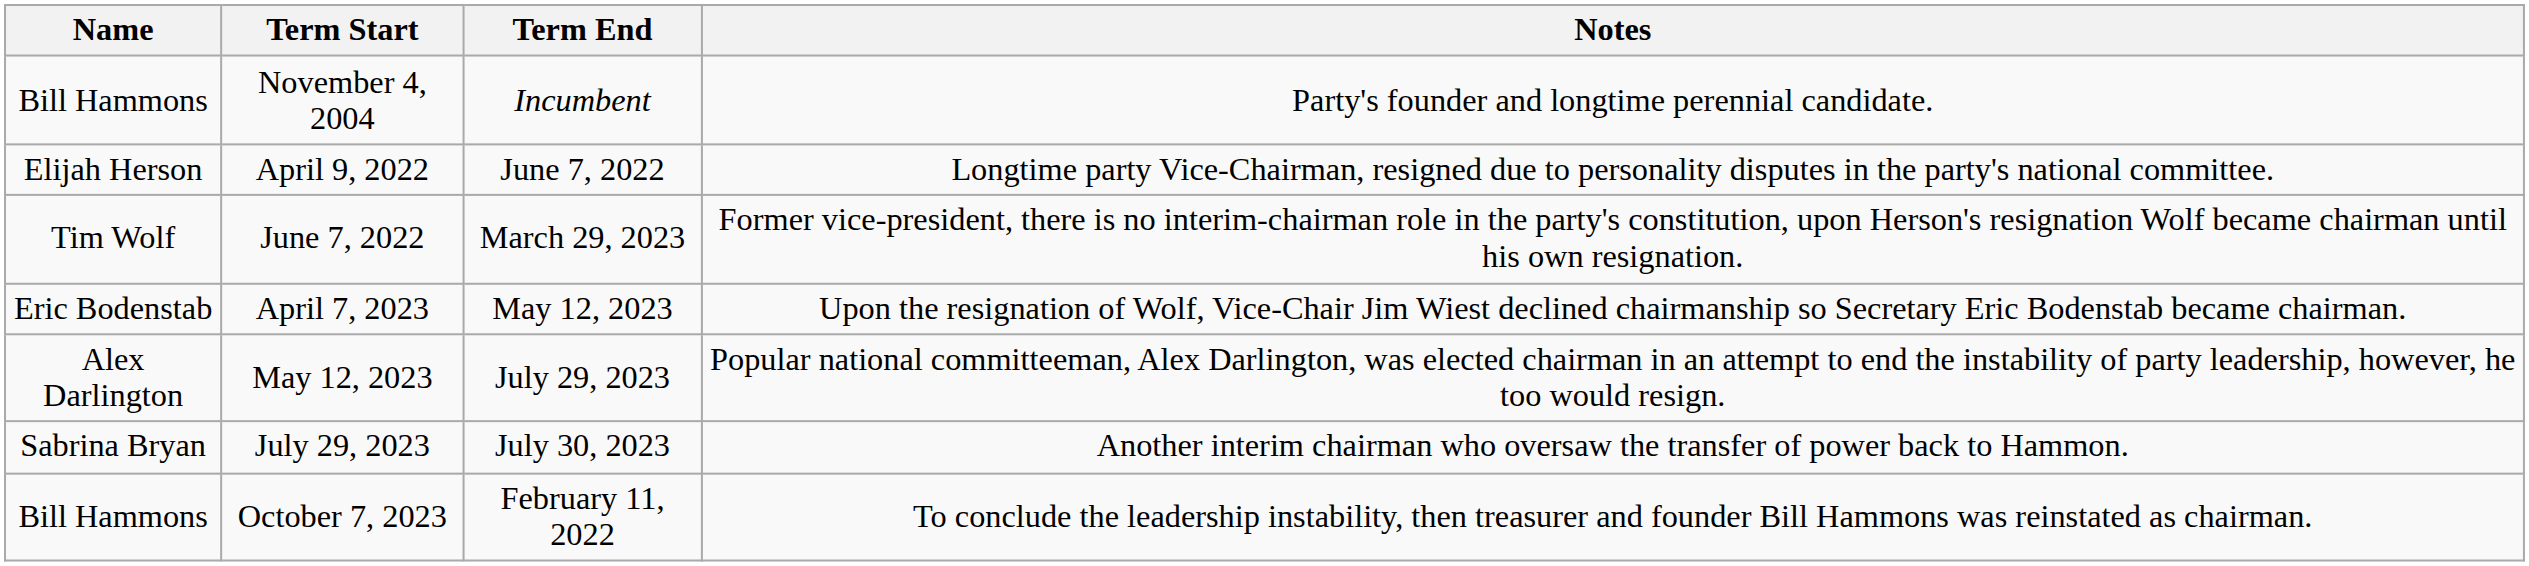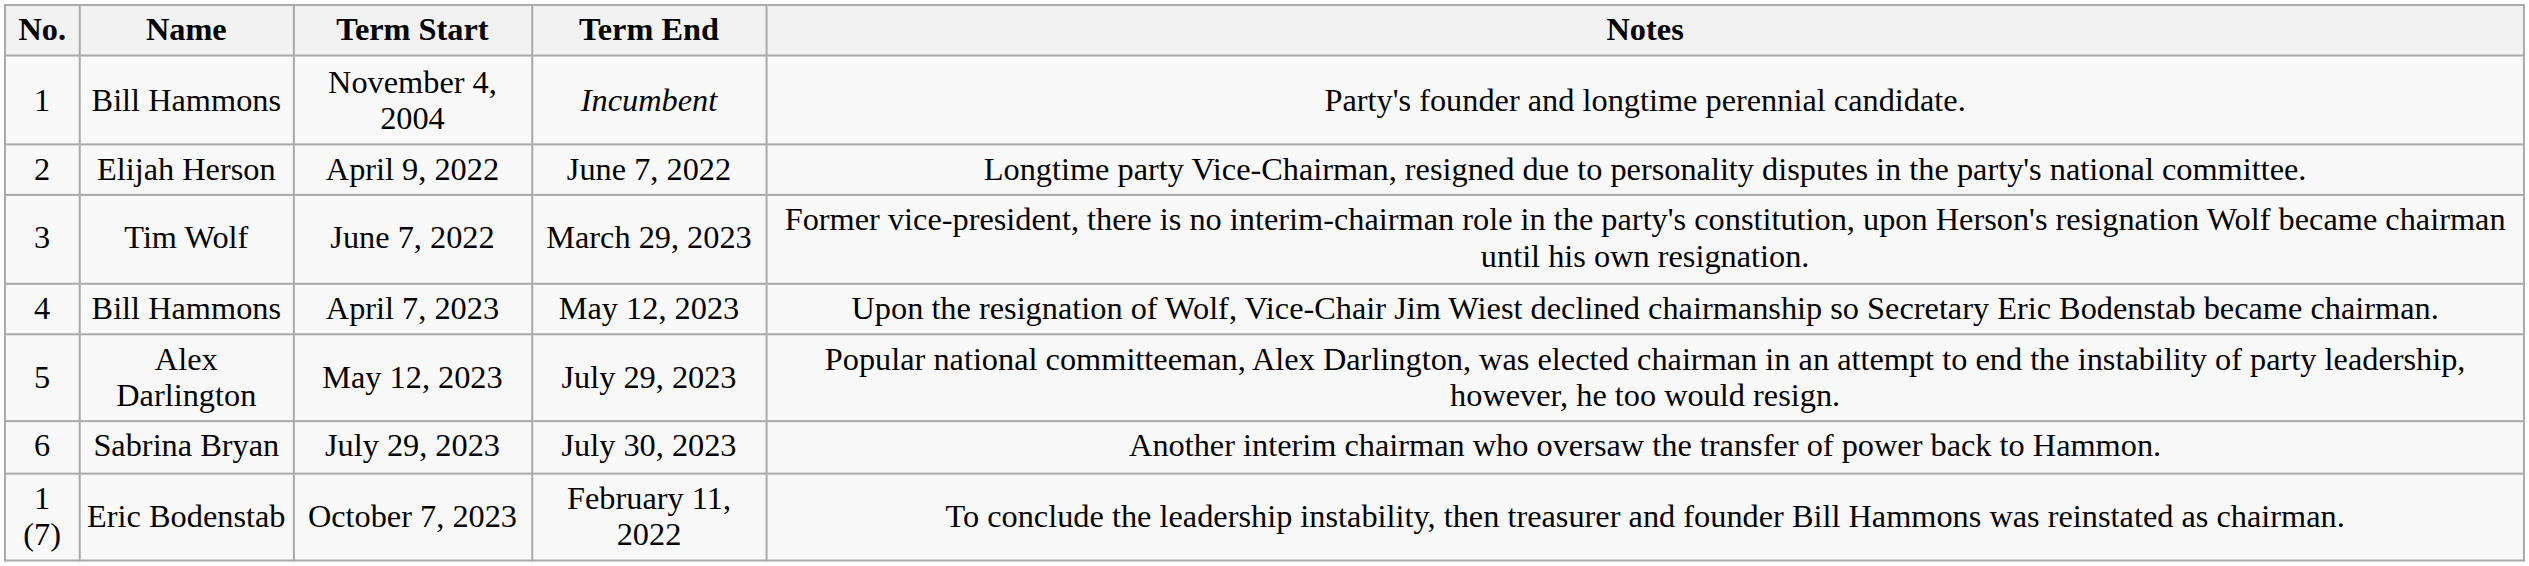 <table class="wikitable" style="text-align:center">
 <tr>
+<th>No.</th>
 <th>Name</th>
 <th>Term Start</th>
 <th>Term End</th>
 <th>Notes</th>
 </tr>
 <tr>
+<td>1</td>
 <td>Bill Hammons</td>
 <td>November 4, 2004</td>
 <td><em>Incumbent</em></td>
 <td>Party's founder and longtime perennial candidate.</td>
 </tr>
 <tr>
+<td>2</td>
 <td>Elijah Herson</td>
 <td>April 9, 2022</td>
 <td>June 7, 2022</td>
 <td>Longtime party Vice-Chairman, resigned due to personality disputes in the party's national committee.</td>
 </tr>
 <tr>
+<td>3</td>
 <td>Tim Wolf</td>
 <td>June 7, 2022</td>
 <td>March 29, 2023</td>
 <td>Former vice-president, there is no interim-chairman role in the party's constitution, upon Herson's resignation Wolf became chairman until his own resignation.</td>
 </tr>
 <tr>
-<td>Eric Bodenstab</td>
+<td>4</td>
+<td>Bill Hammons</td>
 <td>April 7, 2023</td>
 <td>May 12, 2023</td>
 <td>Upon the resignation of Wolf, Vice-Chair Jim Wiest declined chairmanship so Secretary Eric Bodenstab became chairman.</td>
 </tr>
 <tr>
+<td>5</td>
 <td>Alex Darlington</td>
 <td>May 12, 2023</td>
 <td>July 29, 2023</td>
 <td>Popular national committeeman, Alex Darlington, was elected chairman in an attempt to end the instability of party leadership, however, he too would resign.</td>
 </tr>
 <tr>
+<td>6</td>
 <td>Sabrina Bryan</td>
 <td>July 29, 2023</td>
 <td>July 30, 2023</td>
 <td>Another interim chairman who oversaw the transfer of power back to Hammon.</td>
 </tr>
 <tr>
-<td>Bill Hammons</td>
+<td>1 (7)</td>
+<td>Eric Bodenstab</td>
 <td>October 7, 2023</td>
 <td>February 11, 2022</td>
 <td>To conclude the leadership instability, then treasurer and founder Bill Hammons was reinstated as chairman.</td>
 </tr>
 </table>
